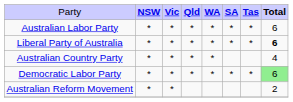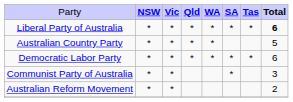 <table class="wikitable" style="text-align:center">
 <tr>
 <td style="background:#ccf;">Party</td>
 <th style="background:#ccf;"><a href='#'>NSW</a></th>
 <th style="background:#ccf;"><a href='#'>Vic</a></th>
 <th style="background:#ccf;"><a href='#'>Qld</a></th>
 <th style="background:#ccf;"><a href='#'>WA</a></th>
 <th style="background:#ccf;"><a href='#'>SA</a></th>
 <th style="background:#ccf;"><a href='#'>Tas</a></th>
 <th style="background:#ccf;">Total</th>
-</tr>
-<tr>
-<td style="font-size:100%;"><a href='#'>Australian Labor Party</a></td>
-<td>*</td>
-<td>*</td>
-<td>*</td>
-<td>*</td>
-<td>*</td>
-<td>*</td>
-<td>6</td>
 </tr>
 <tr>
 <td style="font-size:100%;"><a href='#'>Liberal Party of Australia</a></td>
 <td>*</td>
 <td>*</td>
 <td>*</td>
 <td>*</td>
 <td>*</td>
 <td>*</td>
 <td><strong>6</strong></td>
 </tr>
 <tr>
 <td style="font-size:100%;"><a href='#'>Australian Country Party</a></td>
 <td>*</td>
 <td>*</td>
 <td>*</td>
 <td>*</td>
 <td></td>
 <td></td>
-<td>4</td>
+<td>5</td>
 </tr>
 <tr>
 <td style="font-size:100%;"><a href='#'>Democratic Labor Party</a></td>
 <td>*</td>
 <td>*</td>
 <td>*</td>
 <td>*</td>
 <td>*</td>
 <td>*</td>
-<td style="background: lightgreen;">6</td>
+<td>6</td>
+</tr>
+<tr>
+<td style="font-size:100%;"><a href='#'>Communist Party of Australia</a></td>
+<td>*</td>
+<td>*</td>
+<td></td>
+<td></td>
+<td>*</td>
+<td></td>
+<td>3</td>
 </tr>
 <tr>
 <td style="font-size:100%;"><a href='#'>Australian Reform Movement</a></td>
 <td>*</td>
 <td>*</td>
 <td></td>
 <td></td>
 <td></td>
 <td></td>
 <td>2</td>
 </tr>
 <tr>
 </tr>
 </table>
